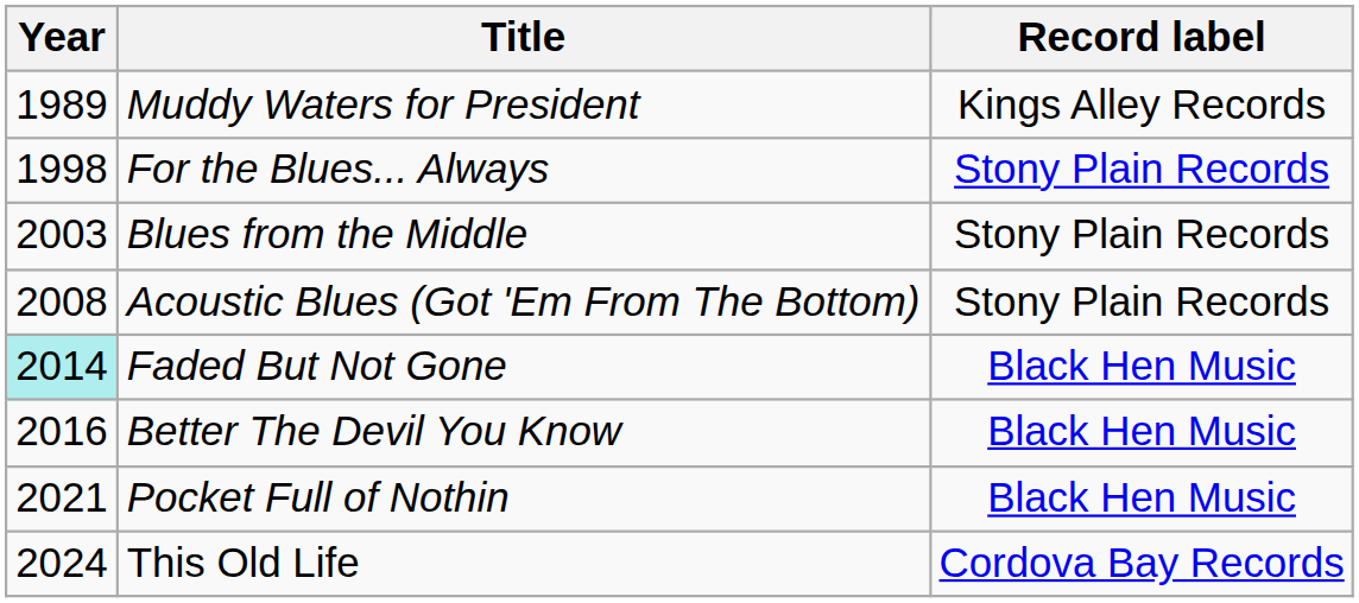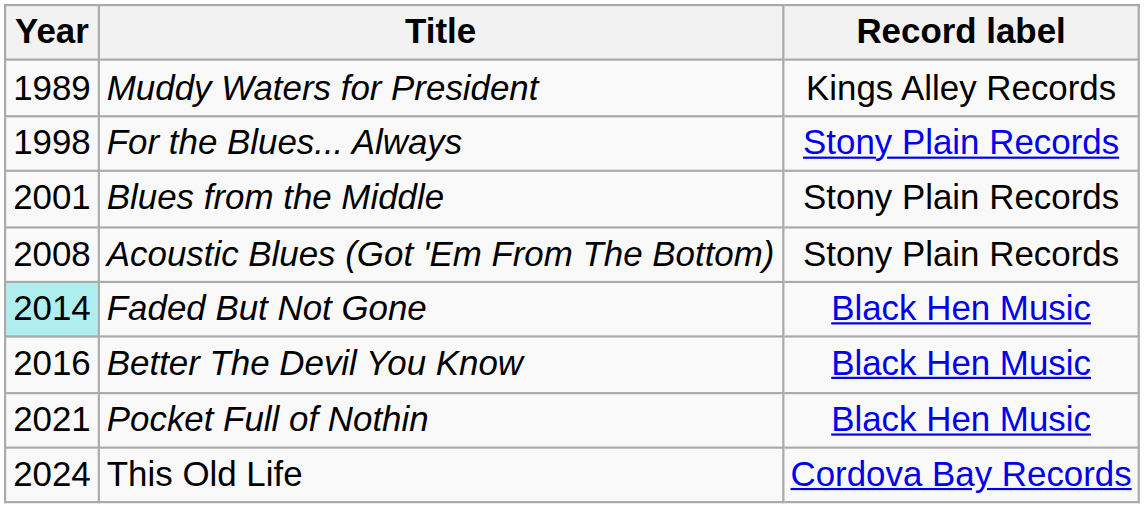 <table class="wikitable sortable">
 <tr>
 <th>Year</th>
 <th>Title</th>
 <th>Record label</th>
 </tr>
 <tr>
 <td>1989</td>
 <td><em>Muddy Waters for President</em></td>
 <td style="text-align:center;">Kings Alley Records</td>
 </tr>
 <tr>
 <td>1998</td>
 <td><em>For the Blues... Always</em></td>
 <td style="text-align:center;"><a href='#'>Stony Plain Records</a></td>
 </tr>
 <tr>
-<td>2003</td>
+<td>2001</td>
 <td><em>Blues from the Middle</em></td>
 <td style="text-align:center;">Stony Plain Records</td>
 </tr>
 <tr>
 <td>2008</td>
 <td><em>Acoustic Blues (Got 'Em From The Bottom)</em></td>
 <td style="text-align:center;">Stony Plain Records</td>
 </tr>
 <tr>
 <td style="background: paleturquoise;">2014</td>
 <td><em>Faded But Not Gone</em></td>
 <td style="text-align:center;"><a href='#'>Black Hen Music</a></td>
 </tr>
 <tr>
 <td>2016</td>
 <td><em>Better The Devil You Know</em></td>
 <td style="text-align:center;"><a href='#'>Black Hen Music</a></td>
 </tr>
 <tr>
 <td>2021</td>
 <td><em>Pocket Full of Nothin<strong></td>
 <td style="text-align:center;"><a href='#'>Black Hen Music</a></td>
 </tr>
 <tr>
 <td>2024</td>
 <td></em>This Old Life<em></td>
 <td><a href='#'>Cordova Bay Records</a></td>
 </tr>
 </table>
